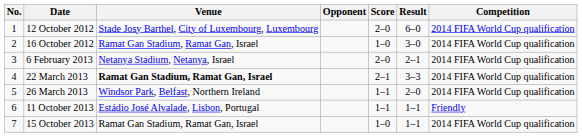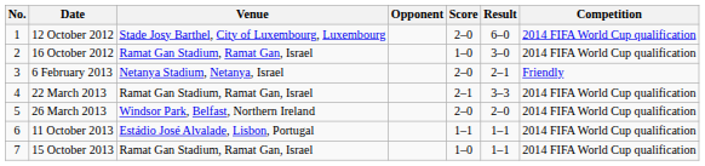 <table class="wikitable sortable">
 <tr>
 <th scope="col">No.</th>
 <th scope="col">Date</th>
 <th scope="col">Venue</th>
 <th scope="col">Opponent</th>
 <th scope="col">Score</th>
 <th scope="col">Result</th>
 <th scope="col">Competition</th>
 </tr>
 <tr>
 <td align="center">1</td>
 <td>12 October 2012</td>
 <td><a href='#'>Stade Josy Barthel</a>, <a href='#'>City of Luxembourg</a>, <a href='#'>Luxembourg</a></td>
 <td></td>
 <td align="center">2–0</td>
 <td align="center">6–0</td>
 <td><a href='#'>2014 FIFA World Cup qualification</a></td>
 </tr>
 <tr>
 <td align="center">2</td>
 <td>16 October 2012</td>
 <td><a href='#'>Ramat Gan Stadium</a>, <a href='#'>Ramat Gan</a>, Israel</td>
 <td></td>
 <td align="center">1–0</td>
 <td align="center">3–0</td>
 <td>2014 FIFA World Cup qualification</td>
 </tr>
 <tr>
 <td align="center">3</td>
 <td>6 February 2013</td>
 <td><a href='#'>Netanya Stadium</a>, <a href='#'>Netanya</a>, Israel</td>
 <td></td>
 <td align="center">2–0</td>
 <td align="center">2–1</td>
-<td>2014 FIFA World Cup qualification</td>
+<td><a href='#'>Friendly</a></td>
 </tr>
 <tr>
 <td align="center">4</td>
 <td>22 March 2013</td>
-<td><strong>Ramat Gan Stadium, Ramat Gan, Israel</strong></td>
+<td>Ramat Gan Stadium, Ramat Gan, Israel</td>
 <td></td>
 <td align="center">2–1</td>
 <td align="center">3–3</td>
 <td>2014 FIFA World Cup qualification</td>
 </tr>
 <tr>
 <td align="center">5</td>
 <td>26 March 2013</td>
 <td><a href='#'>Windsor Park</a>, <a href='#'>Belfast</a>, Northern Ireland</td>
 <td></td>
-<td align="center">1–1</td>
+<td align="center">2–0</td>
 <td align="center">2–0</td>
 <td>2014 FIFA World Cup qualification</td>
 </tr>
 <tr>
 <td align="center">6</td>
 <td>11 October 2013</td>
 <td><a href='#'>Estádio José Alvalade</a>, <a href='#'>Lisbon</a>, Portugal</td>
 <td></td>
 <td align="center">1–1</td>
 <td align="center">1–1</td>
-<td><a href='#'>Friendly</a></td>
+<td>2014 FIFA World Cup qualification</td>
 </tr>
 <tr>
 <td align="center">7</td>
 <td>15 October 2013</td>
 <td>Ramat Gan Stadium, Ramat Gan, Israel</td>
 <td></td>
 <td align="center">1–0</td>
 <td align="center">1–1</td>
 <td>2014 FIFA World Cup qualification</td>
 </tr>
 </table>
